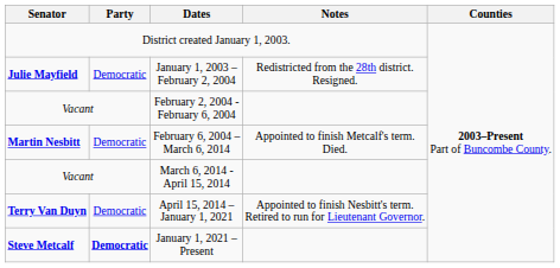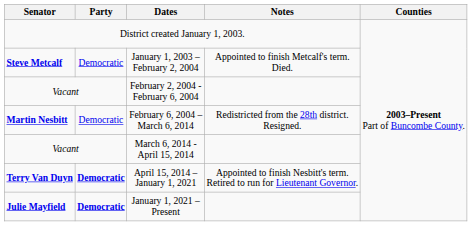 <table class=wikitable style="text-align:center">
 <tr>
 <th>Senator</th>
 <th>Party</th>
 <th>Dates</th>
 <th>Notes</th>
 <th>Counties</th>
 </tr>
 <tr style="height:3em">
 <td colspan=4>District created January 1, 2003.</td>
 <td rowspan=7><strong>2003–Present</strong><br> Part of <a href='#'>Buncombe County</a>.</td>
 </tr>
 <tr style="height:3em">
-<td align=left><strong><a href='#'>Julie Mayfield</a></strong></td>
+<td align=left><strong><a href='#'>Steve Metcalf</a></strong></td>
 <td><a href='#'>Democratic</a></td>
 <td nowrap>January 1, 2003 – <br> February 2, 2004</td>
-<td>Redistricted from the <a href='#'>28th</a> district. <br> Resigned.</td>
+<td>Appointed to finish Metcalf's term. <br> Died.</td>
 </tr>
 <tr style="height:3em">
 <td colspan=2><em>Vacant</em></td>
 <td nowrap>February 2, 2004 - <br> February 6, 2004</td>
 </tr>
 <tr style="height:3em">
 <td align=left><strong><a href='#'>Martin Nesbitt</a></strong></td>
 <td><a href='#'>Democratic</a></td>
 <td nowrap>February 6, 2004 – <br> March 6, 2014</td>
-<td>Appointed to finish Metcalf's term. <br> Died.</td>
+<td>Redistricted from the <a href='#'>28th</a> district. <br> Resigned.</td>
 </tr>
 <tr style="height:3em">
 <td colspan=2><em>Vacant</em></td>
 <td nowrap>March 6, 2014 - <br> April 15, 2014</td>
 </tr>
 <tr style="height:3em">
 <td align=left><strong><a href='#'>Terry Van Duyn</a></strong></td>
-<td><a href='#'>Democratic</a></td>
+<td><strong><a href='#'>Democratic</a></strong></td>
 <td nowrap>April 15, 2014 – <br> January 1, 2021</td>
 <td>Appointed to finish Nesbitt's term. <br> Retired to run for <a href='#'>Lieutenant Governor</a>.</td>
 </tr>
 <tr style="height:3em">
-<td align=left><strong><a href='#'>Steve Metcalf</a></strong></td>
+<td align=left><strong><a href='#'>Julie Mayfield</a></strong></td>
 <td><strong><a href='#'>Democratic</a></strong></td>
 <td nowrap>January 1, 2021 – <br> Present</td>
 <td></td>
 </tr>
 </table>
